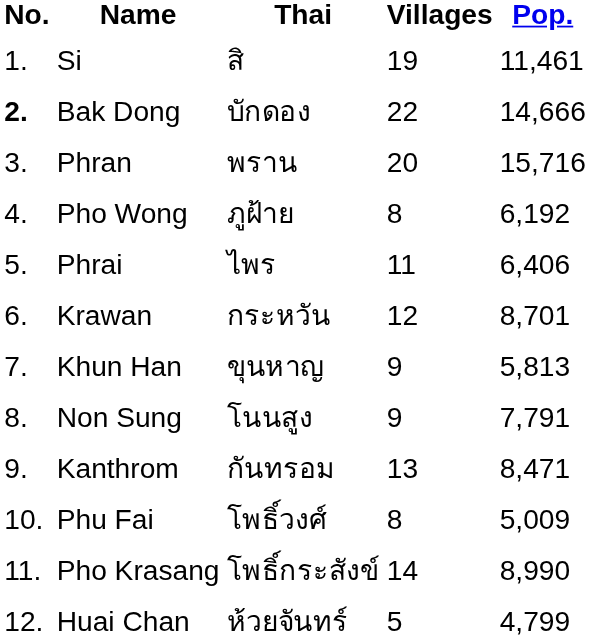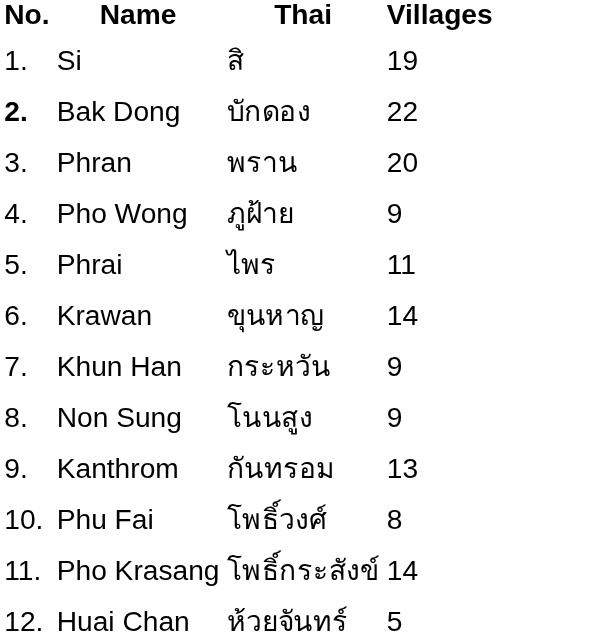 <table>
 <tr>
 <th>No.</th>
 <th>Name</th>
 <th>Thai</th>
 <th>Villages</th>
-<th><a href='#'>Pop.</a></th>
 </tr>
 <tr>
 <td>1.</td>
 <td>Si</td>
 <td>สิ</td>
 <td>19</td>
-<td>11,461</td>
 </tr>
 <tr>
 <td><strong>2.</strong></td>
 <td>Bak Dong</td>
 <td>บักดอง</td>
 <td>22</td>
-<td>14,666</td>
 </tr>
 <tr>
 <td>3.</td>
 <td>Phran</td>
 <td>พราน</td>
 <td>20</td>
-<td>15,716</td>
 </tr>
 <tr>
 <td>4.</td>
 <td>Pho Wong</td>
 <td>ภูฝ้าย</td>
-<td>8</td>
-<td>6,192</td>
+<td>9</td>
 </tr>
 <tr>
 <td>5.</td>
 <td>Phrai</td>
 <td>ไพร</td>
 <td>11</td>
-<td>6,406</td>
 </tr>
 <tr>
 <td>6.</td>
 <td>Krawan</td>
-<td>กระหวัน</td>
-<td>12</td>
-<td>8,701</td>
+<td>ขุนหาญ</td>
+<td>14</td>
 </tr>
 <tr>
 <td>7.</td>
 <td>Khun Han</td>
-<td>ขุนหาญ</td>
+<td>กระหวัน</td>
 <td>9</td>
-<td>5,813</td>
 </tr>
 <tr>
 <td>8.</td>
 <td>Non Sung</td>
 <td>โนนสูง</td>
 <td>9</td>
-<td>7,791</td>
 </tr>
 <tr>
 <td>9.</td>
 <td>Kanthrom</td>
 <td>กันทรอม</td>
 <td>13</td>
-<td>8,471</td>
 </tr>
 <tr>
 <td>10.</td>
 <td>Phu Fai</td>
 <td>โพธิ์วงศ์</td>
 <td>8</td>
-<td>5,009</td>
 </tr>
 <tr>
 <td>11.</td>
 <td>Pho Krasang</td>
 <td>โพธิ์กระสังข์</td>
 <td>14</td>
-<td>8,990</td>
 </tr>
 <tr>
 <td>12.</td>
 <td>Huai Chan</td>
 <td>ห้วยจันทร์</td>
 <td>5</td>
-<td>4,799</td>
 </tr>
 </table>
